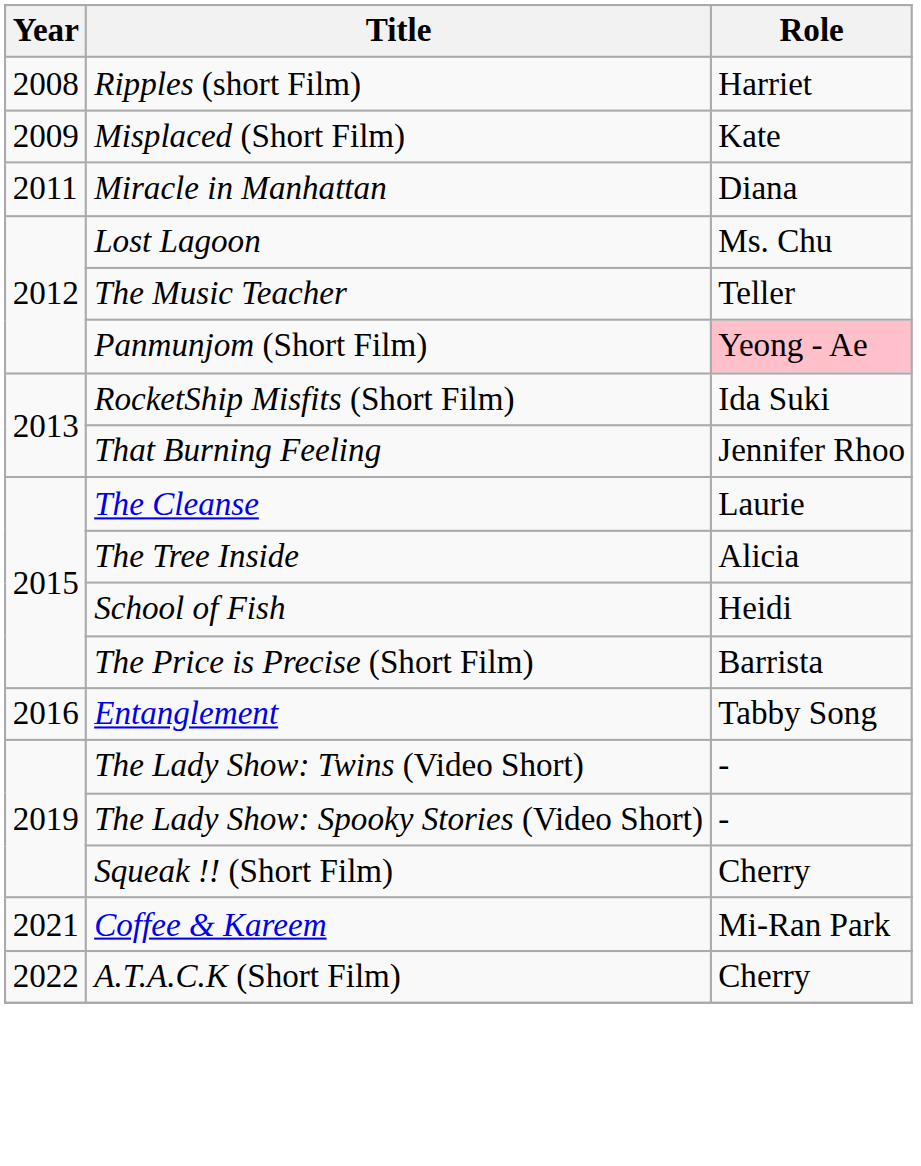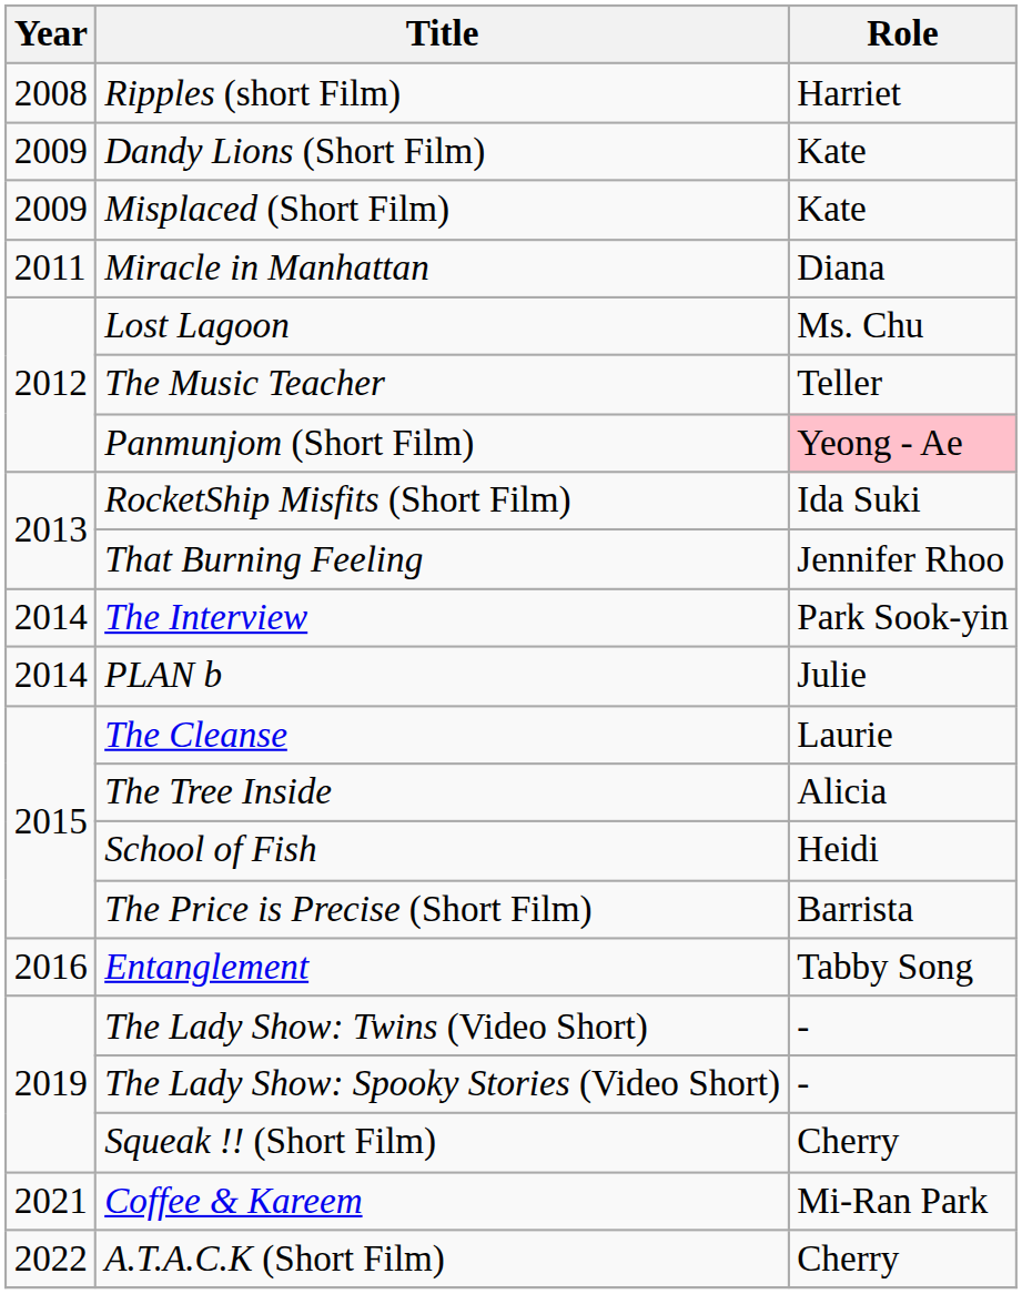 <table class="wikitable sortable">
 <tr>
 <th>Year</th>
 <th>Title</th>
 <th>Role</th>
 </tr>
 <tr>
 <td>2008</td>
 <td><em>Ripples</em> (short Film)</td>
 <td>Harriet</td>
+</tr>
+<tr>
+<td>2009</td>
+<td><em>Dandy Lions</em> (Short Film)</td>
+<td>Kate</td>
 </tr>
 <tr>
 <td>2009</td>
 <td><em>Misplaced</em> (Short Film)</td>
 <td>Kate</td>
 </tr>
 <tr>
 <td>2011</td>
 <td><em>Miracle in Manhattan</em></td>
 <td>Diana</td>
 </tr>
 <tr>
 <td rowspan="3">2012</td>
 <td><em>Lost Lagoon</em></td>
 <td>Ms. Chu</td>
 </tr>
 <tr>
 <td data-sort-value="Music Teacher, The"><em>The Music Teacher</em></td>
 <td>Teller</td>
 </tr>
 <tr>
 <td><em>Panmunjom</em> (Short Film)</td>
 <td style="background: pink;">Yeong - Ae</td>
 </tr>
 <tr>
 <td rowspan="2">2013</td>
 <td><em>RocketShip Misfits</em> (Short Film)</td>
 <td>Ida Suki</td>
 </tr>
 <tr>
 <td><em>That Burning Feeling</em></td>
 <td>Jennifer Rhoo</td>
+</tr>
+<tr>
+<td>2014</td>
+<td data-sort-value="Interview, The"><em><a href='#'>The Interview</a></em></td>
+<td>Park Sook-yin</td>
+</tr>
+<tr>
+<td>2014</td>
+<td><em>PLAN b</em></td>
+<td>Julie</td>
 </tr>
 <tr>
 <td rowspan="4">2015</td>
 <td data-sort-value="Cleanse, The"><em><a href='#'>The Cleanse</a></em></td>
 <td>Laurie</td>
 </tr>
 <tr>
 <td data-sort-value="Tree Inside, The"><em>The Tree Inside</em></td>
 <td>Alicia</td>
 </tr>
 <tr>
 <td><em>School of Fish</em></td>
 <td>Heidi</td>
 </tr>
 <tr>
 <td data-sort-value="Price is Precise, The"><em>The Price is Precise</em> (Short Film)</td>
 <td>Barrista</td>
 </tr>
 <tr>
 <td>2016</td>
 <td><em><a href='#'>Entanglement</a></em></td>
 <td>Tabby Song</td>
 </tr>
 <tr>
 <td rowspan="3">2019</td>
 <td data-sort-value="Lady Show: Twins, The"><em>The Lady Show: Twins</em> (Video Short)</td>
 <td>-</td>
 </tr>
 <tr>
 <td data-sort-value="Lady Show: Spooky Stories, The"><em>The Lady Show: Spooky Stories</em> (Video Short)</td>
 <td>-</td>
 </tr>
 <tr>
 <td><em>Squeak !!</em> (Short Film)</td>
 <td>Cherry</td>
 </tr>
 <tr>
 <td>2021</td>
 <td><em><a href='#'>Coffee & Kareem</a></em></td>
 <td>Mi-Ran Park</td>
 </tr>
 <tr>
 <td>2022</td>
 <td><em>A.T.A.C.K </em> (Short Film)</td>
 <td>Cherry</td>
 </tr>
 <tr>
 </tr>
 </table>
